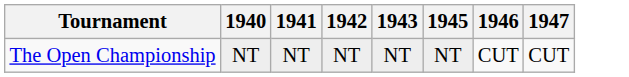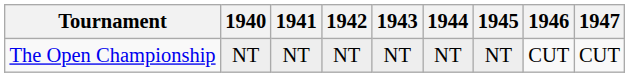 <table class="wikitable" style="font-size:95%;text-align:center;">
 <tr>
 <th>Tournament</th>
 <th>1940</th>
 <th>1941</th>
 <th>1942</th>
 <th>1943</th>
+<th>1944</th>
 <th>1945</th>
 <th>1946</th>
 <th>1947</th>
 </tr>
 <tr>
 <td align="left"><a href='#'>The Open Championship</a></td>
 <td style="background:#eeeeee;">NT</td>
 <td style="background:#eeeeee;">NT</td>
 <td style="background:#eeeeee;">NT</td>
 <td style="background:#eeeeee;">NT</td>
 <td style="background:#eeeeee;">NT</td>
+<td style="background:#eeeeee;">NT</td>
 <td>CUT</td>
 <td>CUT</td>
 </tr>
 </table>
